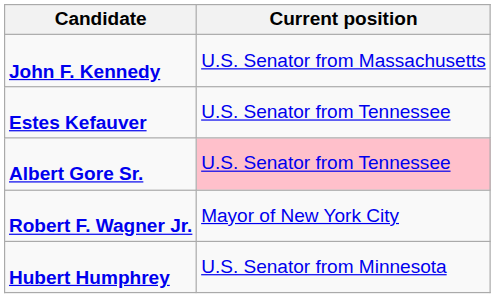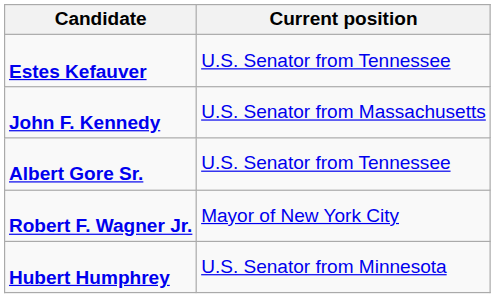 <table class=wikitable>
 <tr>
 <th>Candidate</th>
 <th>Current position</th>
 </tr>
 <tr>
+<td><br><strong><a href='#'>Estes Kefauver</a></strong></td>
+<td><a href='#'>U.S. Senator from Tennessee</a></td>
+</tr>
+<tr>
 <td><br><strong><a href='#'>John F. Kennedy</a></strong></td>
 <td><a href='#'>U.S. Senator from Massachusetts</a></td>
 </tr>
 <tr>
-<td><br><strong><a href='#'>Estes Kefauver</a></strong></td>
+<td><br><strong><a href='#'>Albert Gore Sr.</a></strong></td>
 <td><a href='#'>U.S. Senator from Tennessee</a></td>
-</tr>
-<tr>
-<td><br><strong><a href='#'>Albert Gore Sr.</a></strong></td>
-<td style="background: pink;"><a href='#'>U.S. Senator from Tennessee</a></td>
 </tr>
 <tr>
 <td><br><strong><a href='#'>Robert F. Wagner Jr.</a></strong></td>
 <td><a href='#'>Mayor of New York City</a></td>
 </tr>
 <tr>
 <td><br><strong><a href='#'>Hubert Humphrey</a></strong></td>
 <td><a href='#'>U.S. Senator from Minnesota</a></td>
 </tr>
 </table>
